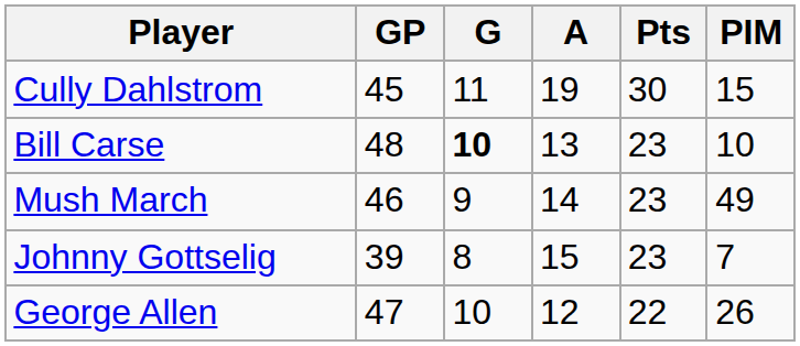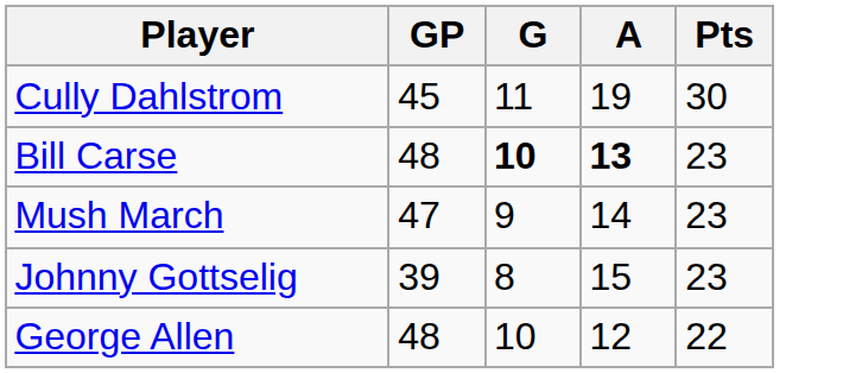 <table class="wikitable">
 <tr>
 <th bgcolor="#DDDDFF" width="40%">Player</th>
 <th bgcolor="#DDDDFF" width="10%">GP</th>
 <th bgcolor="#DDDDFF" width="10%">G</th>
 <th bgcolor="#DDDDFF" width="10%">A</th>
 <th bgcolor="#DDDDFF" width="10%">Pts</th>
-<th bgcolor="#DDDDFF" width="10%">PIM</th>
 </tr>
 <tr>
 <td><a href='#'>Cully Dahlstrom</a></td>
 <td>45</td>
 <td>11</td>
 <td>19</td>
 <td>30</td>
-<td>15</td>
 </tr>
 <tr>
 <td><a href='#'>Bill Carse</a></td>
 <td>48</td>
 <td><strong>10</strong></td>
-<td>13</td>
+<td><strong>13</strong></td>
 <td>23</td>
-<td>10</td>
 </tr>
 <tr>
 <td><a href='#'>Mush March</a></td>
-<td>46</td>
+<td>47</td>
 <td>9</td>
 <td>14</td>
 <td>23</td>
-<td>49</td>
 </tr>
 <tr>
 <td><a href='#'>Johnny Gottselig</a></td>
 <td>39</td>
 <td>8</td>
 <td>15</td>
 <td>23</td>
-<td>7</td>
 </tr>
 <tr>
 <td><a href='#'>George Allen</a></td>
-<td>47</td>
+<td>48</td>
 <td>10</td>
 <td>12</td>
 <td>22</td>
-<td>26</td>
 </tr>
 </table>
